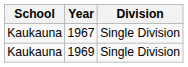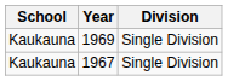 <table class="wikitable">
 <tr>
 <th>School</th>
 <th>Year</th>
 <th>Division</th>
 </tr>
 <tr>
 <td>Kaukauna</td>
-<td>1967</td>
+<td>1969</td>
 <td>Single Division</td>
 </tr>
 <tr>
 <td>Kaukauna</td>
-<td>1969</td>
+<td>1967</td>
 <td>Single Division</td>
 </tr>
 </table>
